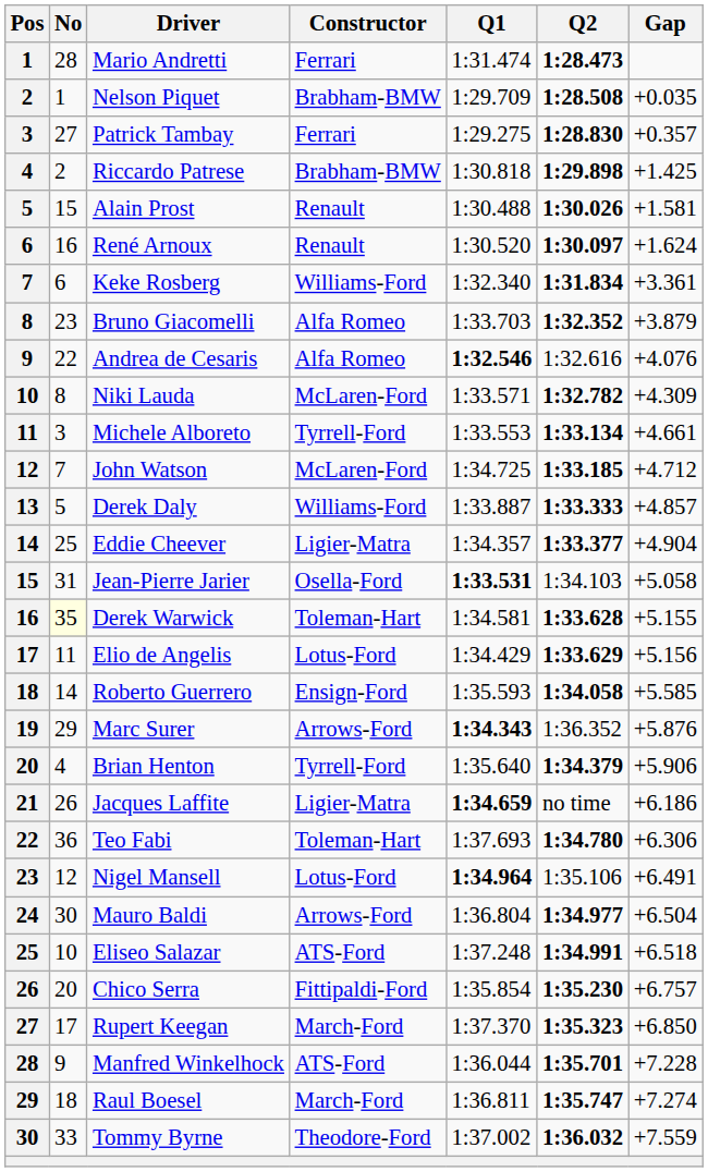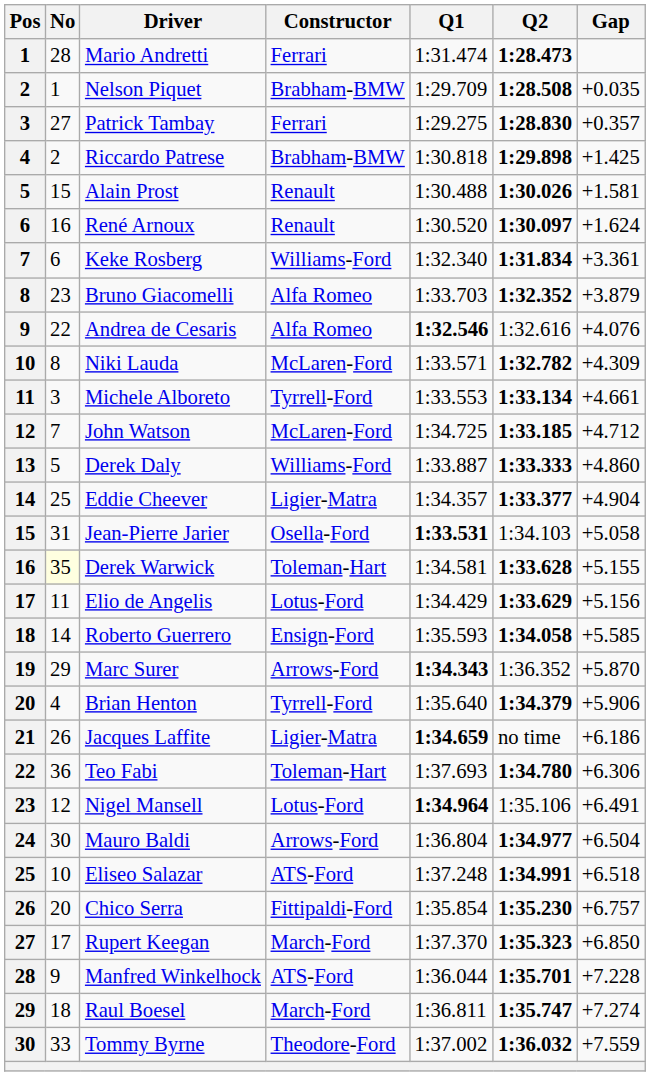 <table class="wikitable sortable" style="font-size: 95%;">
 <tr>
 <th>Pos</th>
 <th>No</th>
 <th>Driver</th>
 <th>Constructor</th>
 <th>Q1</th>
 <th>Q2</th>
 <th>Gap</th>
 </tr>
 <tr>
 <th>1</th>
 <td>28</td>
 <td> <a href='#'>Mario Andretti</a></td>
 <td><a href='#'>Ferrari</a></td>
 <td>1:31.474</td>
 <td><strong>1:28.473</strong></td>
 <td></td>
 </tr>
 <tr>
 <th>2</th>
 <td>1</td>
 <td> <a href='#'>Nelson Piquet</a></td>
 <td><a href='#'>Brabham</a>-<a href='#'>BMW</a></td>
 <td>1:29.709</td>
 <td><strong>1:28.508</strong></td>
 <td>+0.035</td>
 </tr>
 <tr>
 <th>3</th>
 <td>27</td>
 <td> <a href='#'>Patrick Tambay</a></td>
 <td><a href='#'>Ferrari</a></td>
 <td>1:29.275</td>
 <td><strong>1:28.830</strong></td>
 <td>+0.357</td>
 </tr>
 <tr>
 <th>4</th>
 <td>2</td>
 <td> <a href='#'>Riccardo Patrese</a></td>
 <td><a href='#'>Brabham</a>-<a href='#'>BMW</a></td>
 <td>1:30.818</td>
 <td><strong>1:29.898</strong></td>
 <td>+1.425</td>
 </tr>
 <tr>
 <th>5</th>
 <td>15</td>
 <td> <a href='#'>Alain Prost</a></td>
 <td><a href='#'>Renault</a></td>
 <td>1:30.488</td>
 <td><strong>1:30.026</strong></td>
 <td>+1.581</td>
 </tr>
 <tr>
 <th>6</th>
 <td>16</td>
 <td> <a href='#'>René Arnoux</a></td>
 <td><a href='#'>Renault</a></td>
 <td>1:30.520</td>
 <td><strong>1:30.097</strong></td>
 <td>+1.624</td>
 </tr>
 <tr>
 <th>7</th>
 <td>6</td>
 <td> <a href='#'>Keke Rosberg</a></td>
 <td><a href='#'>Williams</a>-<a href='#'>Ford</a></td>
 <td>1:32.340</td>
 <td><strong>1:31.834</strong></td>
 <td>+3.361</td>
 </tr>
 <tr>
 <th>8</th>
 <td>23</td>
 <td> <a href='#'>Bruno Giacomelli</a></td>
 <td><a href='#'>Alfa Romeo</a></td>
 <td>1:33.703</td>
 <td><strong>1:32.352</strong></td>
 <td>+3.879</td>
 </tr>
 <tr>
 <th>9</th>
 <td>22</td>
 <td> <a href='#'>Andrea de Cesaris</a></td>
 <td><a href='#'>Alfa Romeo</a></td>
 <td><strong>1:32.546</strong></td>
 <td>1:32.616</td>
 <td>+4.076</td>
 </tr>
 <tr>
 <th>10</th>
 <td>8</td>
 <td> <a href='#'>Niki Lauda</a></td>
 <td><a href='#'>McLaren</a>-<a href='#'>Ford</a></td>
 <td>1:33.571</td>
 <td><strong>1:32.782</strong></td>
 <td>+4.309</td>
 </tr>
 <tr>
 <th>11</th>
 <td>3</td>
 <td> <a href='#'>Michele Alboreto</a></td>
 <td><a href='#'>Tyrrell</a>-<a href='#'>Ford</a></td>
 <td>1:33.553</td>
 <td><strong>1:33.134</strong></td>
 <td>+4.661</td>
 </tr>
 <tr>
 <th>12</th>
 <td>7</td>
 <td> <a href='#'>John Watson</a></td>
 <td><a href='#'>McLaren</a>-<a href='#'>Ford</a></td>
 <td>1:34.725</td>
 <td><strong>1:33.185</strong></td>
 <td>+4.712</td>
 </tr>
 <tr>
 <th>13</th>
 <td>5</td>
 <td> <a href='#'>Derek Daly</a></td>
 <td><a href='#'>Williams</a>-<a href='#'>Ford</a></td>
 <td>1:33.887</td>
 <td><strong>1:33.333</strong></td>
-<td>+4.857</td>
+<td>+4.860</td>
 </tr>
 <tr>
 <th>14</th>
 <td>25</td>
 <td> <a href='#'>Eddie Cheever</a></td>
 <td><a href='#'>Ligier</a>-<a href='#'>Matra</a></td>
 <td>1:34.357</td>
 <td><strong>1:33.377</strong></td>
 <td>+4.904</td>
 </tr>
 <tr>
 <th>15</th>
 <td>31</td>
 <td> <a href='#'>Jean-Pierre Jarier</a></td>
 <td><a href='#'>Osella</a>-<a href='#'>Ford</a></td>
 <td><strong>1:33.531</strong></td>
 <td>1:34.103</td>
 <td>+5.058</td>
 </tr>
 <tr>
 <th>16</th>
 <td style="background: lightyellow;">35</td>
 <td> <a href='#'>Derek Warwick</a></td>
 <td><a href='#'>Toleman</a>-<a href='#'>Hart</a></td>
 <td>1:34.581</td>
 <td><strong>1:33.628</strong></td>
 <td>+5.155</td>
 </tr>
 <tr>
 <th>17</th>
 <td>11</td>
 <td> <a href='#'>Elio de Angelis</a></td>
 <td><a href='#'>Lotus</a>-<a href='#'>Ford</a></td>
 <td>1:34.429</td>
 <td><strong>1:33.629</strong></td>
 <td>+5.156</td>
 </tr>
 <tr>
 <th>18</th>
 <td>14</td>
 <td> <a href='#'>Roberto Guerrero</a></td>
 <td><a href='#'>Ensign</a>-<a href='#'>Ford</a></td>
 <td>1:35.593</td>
 <td><strong>1:34.058</strong></td>
 <td>+5.585</td>
 </tr>
 <tr>
 <th>19</th>
 <td>29</td>
 <td> <a href='#'>Marc Surer</a></td>
 <td><a href='#'>Arrows</a>-<a href='#'>Ford</a></td>
 <td><strong>1:34.343</strong></td>
 <td>1:36.352</td>
-<td>+5.876</td>
+<td>+5.870</td>
 </tr>
 <tr>
 <th>20</th>
 <td>4</td>
 <td> <a href='#'>Brian Henton</a></td>
 <td><a href='#'>Tyrrell</a>-<a href='#'>Ford</a></td>
 <td>1:35.640</td>
 <td><strong>1:34.379</strong></td>
 <td>+5.906</td>
 </tr>
 <tr>
 <th>21</th>
 <td>26</td>
 <td> <a href='#'>Jacques Laffite</a></td>
 <td><a href='#'>Ligier</a>-<a href='#'>Matra</a></td>
 <td><strong>1:34.659</strong></td>
 <td>no time</td>
 <td>+6.186</td>
 </tr>
 <tr>
 <th>22</th>
 <td>36</td>
 <td> <a href='#'>Teo Fabi</a></td>
 <td><a href='#'>Toleman</a>-<a href='#'>Hart</a></td>
 <td>1:37.693</td>
 <td><strong>1:34.780</strong></td>
 <td>+6.306</td>
 </tr>
 <tr>
 <th>23</th>
 <td>12</td>
 <td> <a href='#'>Nigel Mansell</a></td>
 <td><a href='#'>Lotus</a>-<a href='#'>Ford</a></td>
 <td><strong>1:34.964</strong></td>
 <td>1:35.106</td>
 <td>+6.491</td>
 </tr>
 <tr>
 <th>24</th>
 <td>30</td>
 <td> <a href='#'>Mauro Baldi</a></td>
 <td><a href='#'>Arrows</a>-<a href='#'>Ford</a></td>
 <td>1:36.804</td>
 <td><strong>1:34.977</strong></td>
 <td>+6.504</td>
 </tr>
 <tr>
 <th>25</th>
 <td>10</td>
 <td> <a href='#'>Eliseo Salazar</a></td>
 <td><a href='#'>ATS</a>-<a href='#'>Ford</a></td>
 <td>1:37.248</td>
 <td><strong>1:34.991</strong></td>
 <td>+6.518</td>
 </tr>
 <tr>
 <th>26</th>
 <td>20</td>
 <td> <a href='#'>Chico Serra</a></td>
 <td><a href='#'>Fittipaldi</a>-<a href='#'>Ford</a></td>
 <td>1:35.854</td>
 <td><strong>1:35.230</strong></td>
 <td>+6.757</td>
 </tr>
 <tr>
 <th>27</th>
 <td>17</td>
 <td> <a href='#'>Rupert Keegan</a></td>
 <td><a href='#'>March</a>-<a href='#'>Ford</a></td>
 <td>1:37.370</td>
 <td><strong>1:35.323</strong></td>
 <td>+6.850</td>
 </tr>
 <tr>
 <th>28</th>
 <td>9</td>
 <td> <a href='#'>Manfred Winkelhock</a></td>
 <td><a href='#'>ATS</a>-<a href='#'>Ford</a></td>
 <td>1:36.044</td>
 <td><strong>1:35.701</strong></td>
 <td>+7.228</td>
 </tr>
 <tr>
 <th>29</th>
 <td>18</td>
 <td> <a href='#'>Raul Boesel</a></td>
 <td><a href='#'>March</a>-<a href='#'>Ford</a></td>
 <td>1:36.811</td>
 <td><strong>1:35.747</strong></td>
 <td>+7.274</td>
 </tr>
 <tr>
 <th>30</th>
 <td>33</td>
 <td> <a href='#'>Tommy Byrne</a></td>
 <td><a href='#'>Theodore</a>-<a href='#'>Ford</a></td>
 <td>1:37.002</td>
 <td><strong>1:36.032</strong></td>
 <td>+7.559</td>
 </tr>
 <tr>
 <th colspan="7"></th>
 </tr>
 </table>
